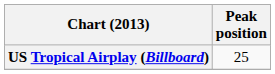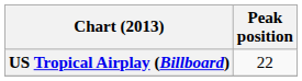 <table class="wikitable plainrowheaders" style="text-align:center;">
 <tr>
 <th scope="col">Chart (2013)</th>
 <th scope="col">Peak<br>position</th>
 </tr>
 <tr>
 <th scope="row">US <a href='#'>Tropical Airplay</a> (<em><a href='#'>Billboard</a></em>)</th>
-<td>25</td>
+<td>22</td>
 </tr>
 <tr>
 </tr>
 </table>
